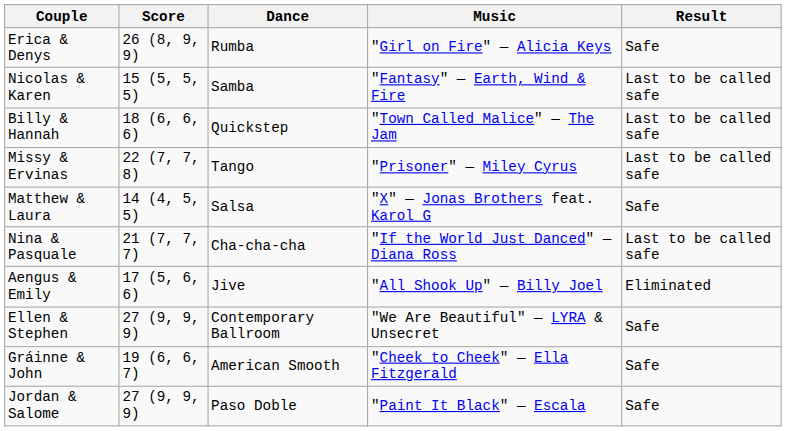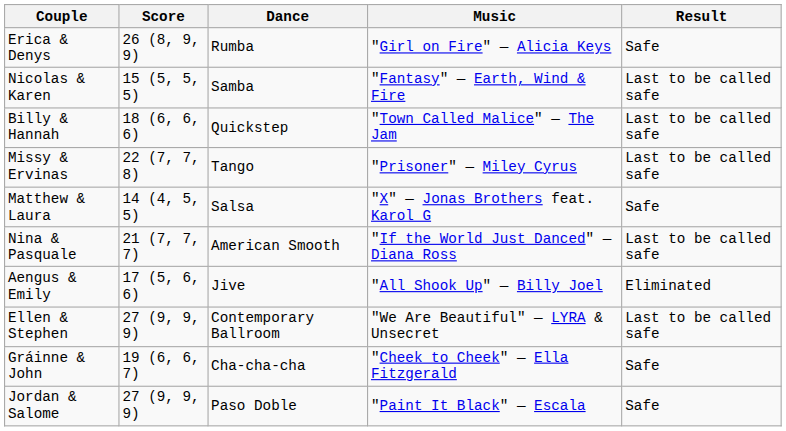 <table class="wikitable" style="width:80%;">
 <tr>
 <th>Couple</th>
 <th>Score</th>
 <th>Dance</th>
 <th>Music</th>
 <th>Result</th>
 </tr>
 <tr>
 <td>Erica & Denys</td>
 <td>26 (8, 9, 9)</td>
 <td>Rumba</td>
 <td>"<a href='#'>Girl on Fire</a>" — <a href='#'>Alicia Keys</a></td>
 <td>Safe</td>
 </tr>
 <tr>
 <td>Nicolas & Karen</td>
 <td>15 (5, 5, 5)</td>
 <td>Samba</td>
 <td>"<a href='#'>Fantasy</a>" — <a href='#'>Earth, Wind & Fire</a></td>
 <td>Last to be called safe</td>
 </tr>
 <tr>
 <td>Billy & Hannah</td>
 <td>18 (6, 6, 6)</td>
 <td>Quickstep</td>
 <td>"<a href='#'>Town Called Malice</a>" — <a href='#'>The Jam</a></td>
 <td>Last to be called safe</td>
 </tr>
 <tr>
 <td>Missy & Ervinas</td>
 <td>22 (7, 7, 8)</td>
 <td>Tango</td>
 <td>"<a href='#'>Prisoner</a>" — <a href='#'>Miley Cyrus</a></td>
 <td>Last to be called safe</td>
 </tr>
 <tr>
 <td>Matthew & Laura</td>
 <td>14 (4, 5, 5)</td>
 <td>Salsa</td>
 <td>"<a href='#'>X</a>" — <a href='#'>Jonas Brothers</a> feat. <a href='#'>Karol G</a></td>
 <td>Safe</td>
 </tr>
 <tr>
 <td>Nina & Pasquale</td>
 <td>21 (7, 7, 7)</td>
-<td>Cha-cha-cha</td>
+<td>American Smooth</td>
 <td>"<a href='#'>If the World Just Danced</a>" — <a href='#'>Diana Ross</a></td>
 <td>Last to be called safe</td>
 </tr>
 <tr>
 <td>Aengus & Emily</td>
 <td>17 (5, 6, 6)</td>
 <td>Jive</td>
 <td>"<a href='#'>All Shook Up</a>" — <a href='#'>Billy Joel</a></td>
 <td>Eliminated</td>
 </tr>
 <tr>
 <td>Ellen & Stephen</td>
 <td>27 (9, 9, 9)</td>
 <td>Contemporary Ballroom</td>
 <td>"We Are Beautiful" — <a href='#'>LYRA</a> & Unsecret</td>
-<td>Safe</td>
+<td>Last to be called safe</td>
 </tr>
 <tr>
 <td>Gráinne & John</td>
 <td>19 (6, 6, 7)</td>
-<td>American Smooth</td>
+<td>Cha-cha-cha</td>
 <td>"<a href='#'>Cheek to Cheek</a>" — <a href='#'>Ella Fitzgerald</a></td>
 <td>Safe</td>
 </tr>
 <tr>
 <td>Jordan & Salome</td>
 <td>27 (9, 9, 9)</td>
 <td>Paso Doble</td>
 <td>"<a href='#'>Paint It Black</a>" — <a href='#'>Escala</a></td>
 <td>Safe</td>
 </tr>
 </table>
